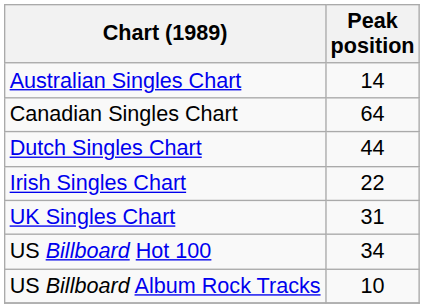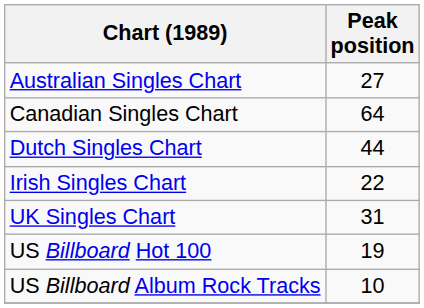 <table class="wikitable">
 <tr>
 <th>Chart (1989)</th>
 <th>Peak<br>position</th>
 </tr>
 <tr>
 <td><a href='#'>Australian Singles Chart</a></td>
-<td align="center">14</td>
+<td align="center">27</td>
 </tr>
 <tr>
 <td>Canadian Singles Chart</td>
 <td align="center">64</td>
 </tr>
 <tr>
 <td><a href='#'>Dutch Singles Chart</a></td>
 <td align="center">44</td>
 </tr>
 <tr>
 <td><a href='#'>Irish Singles Chart</a></td>
 <td align="center">22</td>
 </tr>
 <tr>
 <td><a href='#'>UK Singles Chart</a></td>
 <td align="center">31</td>
 </tr>
 <tr>
 <td>US <em><a href='#'>Billboard</a></em> <a href='#'>Hot 100</a></td>
-<td align="center">34</td>
+<td align="center">19</td>
 </tr>
 <tr>
 <td>US <em>Billboard</em> <a href='#'>Album Rock Tracks</a></td>
 <td align="center">10</td>
 </tr>
 <tr>
 </tr>
 </table>
